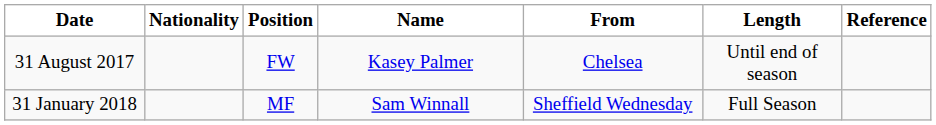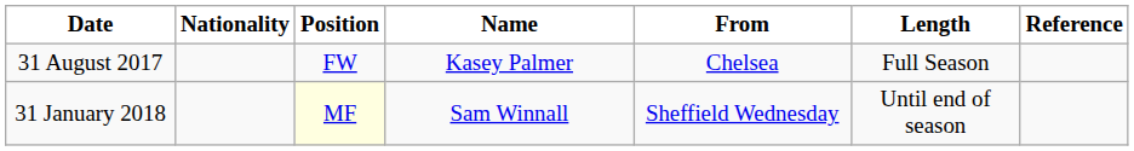 <table class="wikitable" style="text-align:center; font-size:90%; ">
 <tr>
 <th style="background:#FFFFFF; color:black; width:100px;">Date</th>
 <th style="background:#FFFFFF; color:black; width:50px;">Nationality</th>
 <th style="background:#FFFFFF; color:black; width:50px;">Position</th>
 <th style="background:#FFFFFF; color:black; width:150px;">Name</th>
 <th style="background:#FFFFFF; color:black; width:130px;">From</th>
 <th style="background:#FFFFFF; color:black; width:100px;">Length</th>
 <th style="background:#FFFFFF; color:black; width:25px;">Reference</th>
 </tr>
 <tr>
 <td>31 August 2017</td>
 <td></td>
 <td><a href='#'>FW</a></td>
 <td><a href='#'>Kasey Palmer</a></td>
 <td><a href='#'>Chelsea</a></td>
-<td>Until end of season</td>
+<td>Full Season</td>
 <td></td>
 </tr>
 <tr>
 <td>31 January 2018</td>
 <td></td>
-<td><a href='#'>MF</a></td>
+<td style="background: lightyellow;"><a href='#'>MF</a></td>
 <td><a href='#'>Sam Winnall</a></td>
 <td><a href='#'>Sheffield Wednesday</a></td>
-<td>Full Season</td>
+<td>Until end of season</td>
 <td></td>
 </tr>
 </table>
